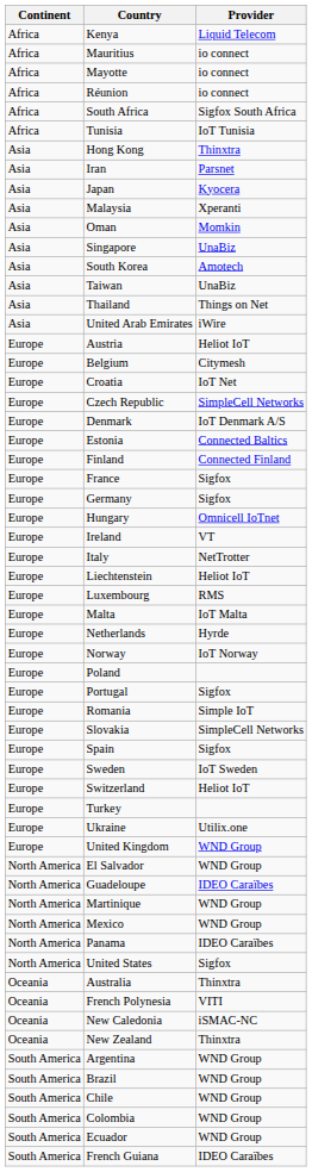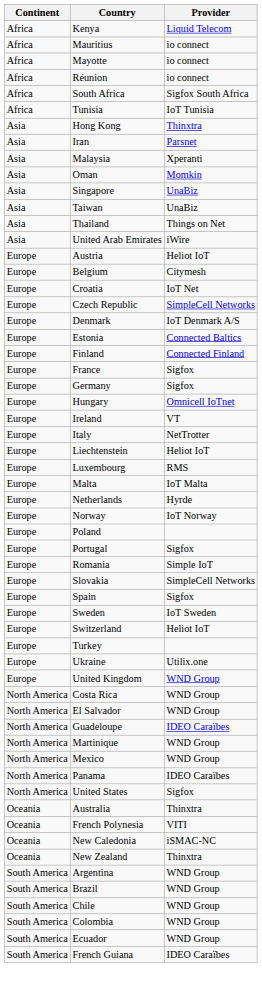 <table class="wikitable">
 <tr>
 <th>Continent</th>
 <th>Country</th>
 <th>Provider</th>
 </tr>
 <tr>
 <td>Africa</td>
 <td>Kenya</td>
 <td><a href='#'>Liquid Telecom</a></td>
 </tr>
 <tr>
 <td>Africa</td>
 <td>Mauritius</td>
 <td>io connect</td>
 </tr>
 <tr>
 <td>Africa</td>
 <td>Mayotte</td>
 <td>io connect</td>
 </tr>
 <tr>
 <td>Africa</td>
 <td>Réunion</td>
 <td>io connect</td>
 </tr>
 <tr>
 <td>Africa</td>
 <td>South Africa</td>
 <td>Sigfox South Africa</td>
 </tr>
 <tr>
 <td>Africa</td>
 <td>Tunisia</td>
 <td>IoT Tunisia</td>
 </tr>
 <tr>
 <td>Asia</td>
 <td>Hong Kong</td>
 <td><a href='#'>Thinxtra</a></td>
 </tr>
 <tr>
 <td>Asia</td>
 <td>Iran</td>
 <td><a href='#'>Parsnet</a></td>
 </tr>
 <tr>
 <td>Asia</td>
-<td>Japan</td>
-<td><a href='#'>Kyocera</a></td>
-</tr>
-<tr>
-<td>Asia</td>
 <td>Malaysia</td>
 <td>Xperanti</td>
 </tr>
 <tr>
 <td>Asia</td>
 <td>Oman</td>
 <td><a href='#'>Momkin</a></td>
 </tr>
 <tr>
 <td>Asia</td>
 <td>Singapore</td>
 <td><a href='#'>UnaBiz</a></td>
-</tr>
-<tr>
-<td>Asia</td>
-<td>South Korea</td>
-<td><a href='#'>Amotech</a></td>
 </tr>
 <tr>
 <td>Asia</td>
 <td>Taiwan</td>
 <td>UnaBiz</td>
 </tr>
 <tr>
 <td>Asia</td>
 <td>Thailand</td>
 <td>Things on Net</td>
 </tr>
 <tr>
 <td>Asia</td>
 <td>United Arab Emirates</td>
 <td>iWire</td>
 </tr>
 <tr>
 <td>Europe</td>
 <td>Austria</td>
 <td>Heliot IoT</td>
 </tr>
 <tr>
 <td>Europe</td>
 <td>Belgium</td>
 <td>Citymesh</td>
 </tr>
 <tr>
 <td>Europe</td>
 <td>Croatia</td>
 <td>IoT Net</td>
 </tr>
 <tr>
 <td>Europe</td>
 <td>Czech Republic</td>
 <td><a href='#'>SimpleCell Networks</a></td>
 </tr>
 <tr>
 <td>Europe</td>
 <td>Denmark</td>
 <td>IoT Denmark A/S</td>
 </tr>
 <tr>
 <td>Europe</td>
 <td>Estonia</td>
 <td><a href='#'>Connected Baltics</a></td>
 </tr>
 <tr>
 <td>Europe</td>
 <td>Finland</td>
 <td><a href='#'>Connected Finland</a></td>
 </tr>
 <tr>
 <td>Europe</td>
 <td>France</td>
 <td>Sigfox</td>
 </tr>
 <tr>
 <td>Europe</td>
 <td>Germany</td>
 <td>Sigfox</td>
 </tr>
 <tr>
 <td>Europe</td>
 <td>Hungary</td>
 <td><a href='#'>Omnicell IoTnet</a></td>
 </tr>
 <tr>
 <td>Europe</td>
 <td>Ireland</td>
 <td>VT</td>
 </tr>
 <tr>
 <td>Europe</td>
 <td>Italy</td>
 <td>NetTrotter</td>
 </tr>
 <tr>
 <td>Europe</td>
 <td>Liechtenstein</td>
 <td>Heliot IoT</td>
 </tr>
 <tr>
 <td>Europe</td>
 <td>Luxembourg</td>
 <td>RMS</td>
 </tr>
 <tr>
 <td>Europe</td>
 <td>Malta</td>
 <td>IoT Malta</td>
 </tr>
 <tr>
 <td>Europe</td>
 <td>Netherlands</td>
 <td>Hyrde</td>
 </tr>
 <tr>
 <td>Europe</td>
 <td>Norway</td>
 <td>IoT Norway</td>
 </tr>
 <tr>
 <td>Europe</td>
 <td>Poland</td>
 <td></td>
 </tr>
 <tr>
 <td>Europe</td>
 <td>Portugal</td>
 <td>Sigfox</td>
 </tr>
 <tr>
 <td>Europe</td>
 <td>Romania</td>
 <td>Simple IoT</td>
 </tr>
 <tr>
 <td>Europe</td>
 <td>Slovakia</td>
 <td>SimpleCell Networks</td>
 </tr>
 <tr>
 <td>Europe</td>
 <td>Spain</td>
 <td>Sigfox</td>
 </tr>
 <tr>
 <td>Europe</td>
 <td>Sweden</td>
 <td>IoT Sweden</td>
 </tr>
 <tr>
 <td>Europe</td>
 <td>Switzerland</td>
 <td>Heliot IoT</td>
 </tr>
 <tr>
 <td>Europe</td>
 <td>Turkey</td>
 <td></td>
 </tr>
 <tr>
 <td>Europe</td>
 <td>Ukraine</td>
 <td>Utilix.one</td>
 </tr>
 <tr>
 <td>Europe</td>
 <td>United Kingdom</td>
 <td><a href='#'>WND Group</a></td>
 </tr>
 <tr>
 <td>North America</td>
+<td>Costa Rica</td>
+<td>WND Group</td>
+</tr>
+<tr>
+<td>North America</td>
 <td>El Salvador</td>
 <td>WND Group</td>
 </tr>
 <tr>
 <td>North America</td>
 <td>Guadeloupe</td>
 <td><a href='#'>IDEO Caraïbes</a></td>
 </tr>
 <tr>
 <td>North America</td>
 <td>Martinique</td>
 <td>WND Group</td>
 </tr>
 <tr>
 <td>North America</td>
 <td>Mexico</td>
 <td>WND Group</td>
 </tr>
 <tr>
 <td>North America</td>
 <td>Panama</td>
 <td>IDEO Caraïbes</td>
 </tr>
 <tr>
 <td>North America</td>
 <td>United States</td>
 <td>Sigfox</td>
 </tr>
 <tr>
 <td>Oceania</td>
 <td>Australia</td>
 <td>Thinxtra</td>
 </tr>
 <tr>
 <td>Oceania</td>
 <td>French Polynesia</td>
 <td>VITI</td>
 </tr>
 <tr>
 <td>Oceania</td>
 <td>New Caledonia</td>
 <td>iSMAC-NC</td>
 </tr>
 <tr>
 <td>Oceania</td>
 <td>New Zealand</td>
 <td>Thinxtra</td>
 </tr>
 <tr>
 <td>South America</td>
 <td>Argentina</td>
 <td>WND Group</td>
 </tr>
 <tr>
 <td>South America</td>
 <td>Brazil</td>
 <td>WND Group</td>
 </tr>
 <tr>
 <td>South America</td>
 <td>Chile</td>
 <td>WND Group</td>
 </tr>
 <tr>
 <td>South America</td>
 <td>Colombia</td>
 <td>WND Group</td>
 </tr>
 <tr>
 <td>South America</td>
 <td>Ecuador</td>
 <td>WND Group</td>
 </tr>
 <tr>
 <td>South America</td>
 <td>French Guiana</td>
 <td>IDEO Caraïbes</td>
 </tr>
 </table>
